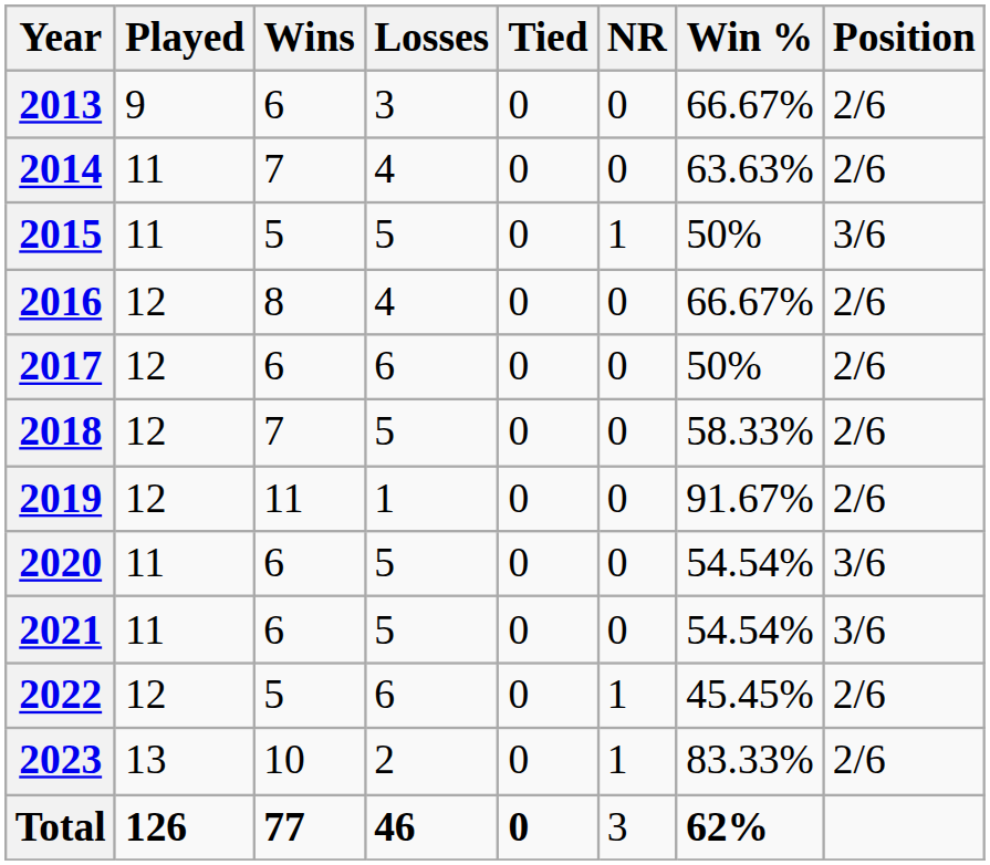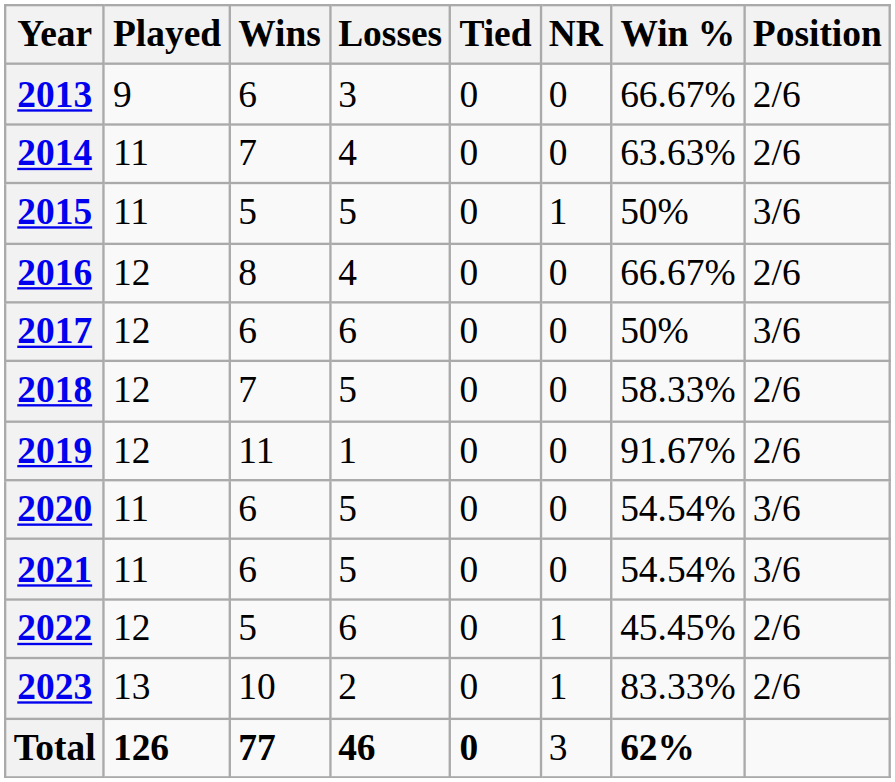 <table class="wikitable">
 <tr>
 <th>Year</th>
 <th>Played</th>
 <th>Wins</th>
 <th>Losses</th>
 <th>Tied</th>
 <th>NR</th>
 <th>Win %</th>
 <th>Position</th>
 </tr>
 <tr>
 <th><a href='#'>2013</a></th>
 <td>9</td>
 <td>6</td>
 <td>3</td>
 <td>0</td>
 <td>0</td>
 <td>66.67%</td>
 <td>2/6</td>
 </tr>
 <tr>
 <th><a href='#'>2014</a></th>
 <td>11</td>
 <td>7</td>
 <td>4</td>
 <td>0</td>
 <td>0</td>
 <td>63.63%</td>
 <td>2/6</td>
 </tr>
 <tr>
 <th><a href='#'>2015</a></th>
 <td>11</td>
 <td>5</td>
 <td>5</td>
 <td>0</td>
 <td>1</td>
 <td>50%</td>
 <td>3/6</td>
 </tr>
 <tr>
 <th><a href='#'>2016</a></th>
 <td>12</td>
 <td>8</td>
 <td>4</td>
 <td>0</td>
 <td>0</td>
 <td>66.67%</td>
 <td>2/6</td>
 </tr>
 <tr>
 <th><a href='#'>2017</a></th>
 <td>12</td>
 <td>6</td>
 <td>6</td>
 <td>0</td>
 <td>0</td>
 <td>50%</td>
-<td>2/6</td>
+<td>3/6</td>
 </tr>
 <tr>
 <th><a href='#'>2018</a></th>
 <td>12</td>
 <td>7</td>
 <td>5</td>
 <td>0</td>
 <td>0</td>
 <td>58.33%</td>
 <td>2/6</td>
 </tr>
 <tr>
 <th><a href='#'>2019</a></th>
 <td>12</td>
 <td>11</td>
 <td>1</td>
 <td>0</td>
 <td>0</td>
 <td>91.67%</td>
 <td>2/6</td>
 </tr>
 <tr>
 <th><a href='#'>2020</a></th>
 <td>11</td>
 <td>6</td>
 <td>5</td>
 <td>0</td>
 <td>0</td>
 <td>54.54%</td>
 <td>3/6</td>
 </tr>
 <tr>
 <th><a href='#'>2021</a></th>
 <td>11</td>
 <td>6</td>
 <td>5</td>
 <td>0</td>
 <td>0</td>
 <td>54.54%</td>
 <td>3/6</td>
 </tr>
 <tr>
 <th><a href='#'>2022</a></th>
 <td>12</td>
 <td>5</td>
 <td>6</td>
 <td>0</td>
 <td>1</td>
 <td>45.45%</td>
 <td>2/6</td>
 </tr>
 <tr>
 <th><a href='#'>2023</a></th>
 <td>13</td>
 <td>10</td>
 <td>2</td>
 <td>0</td>
 <td>1</td>
 <td>83.33%</td>
 <td>2/6</td>
 </tr>
 <tr>
 <th>Total</th>
 <td><strong>126</strong></td>
 <td><strong>77</strong></td>
 <td><strong>46</strong></td>
 <td><strong>0</strong></td>
 <td>3</td>
 <td><strong>62%</strong></td>
 <td></td>
 </tr>
 </table>
